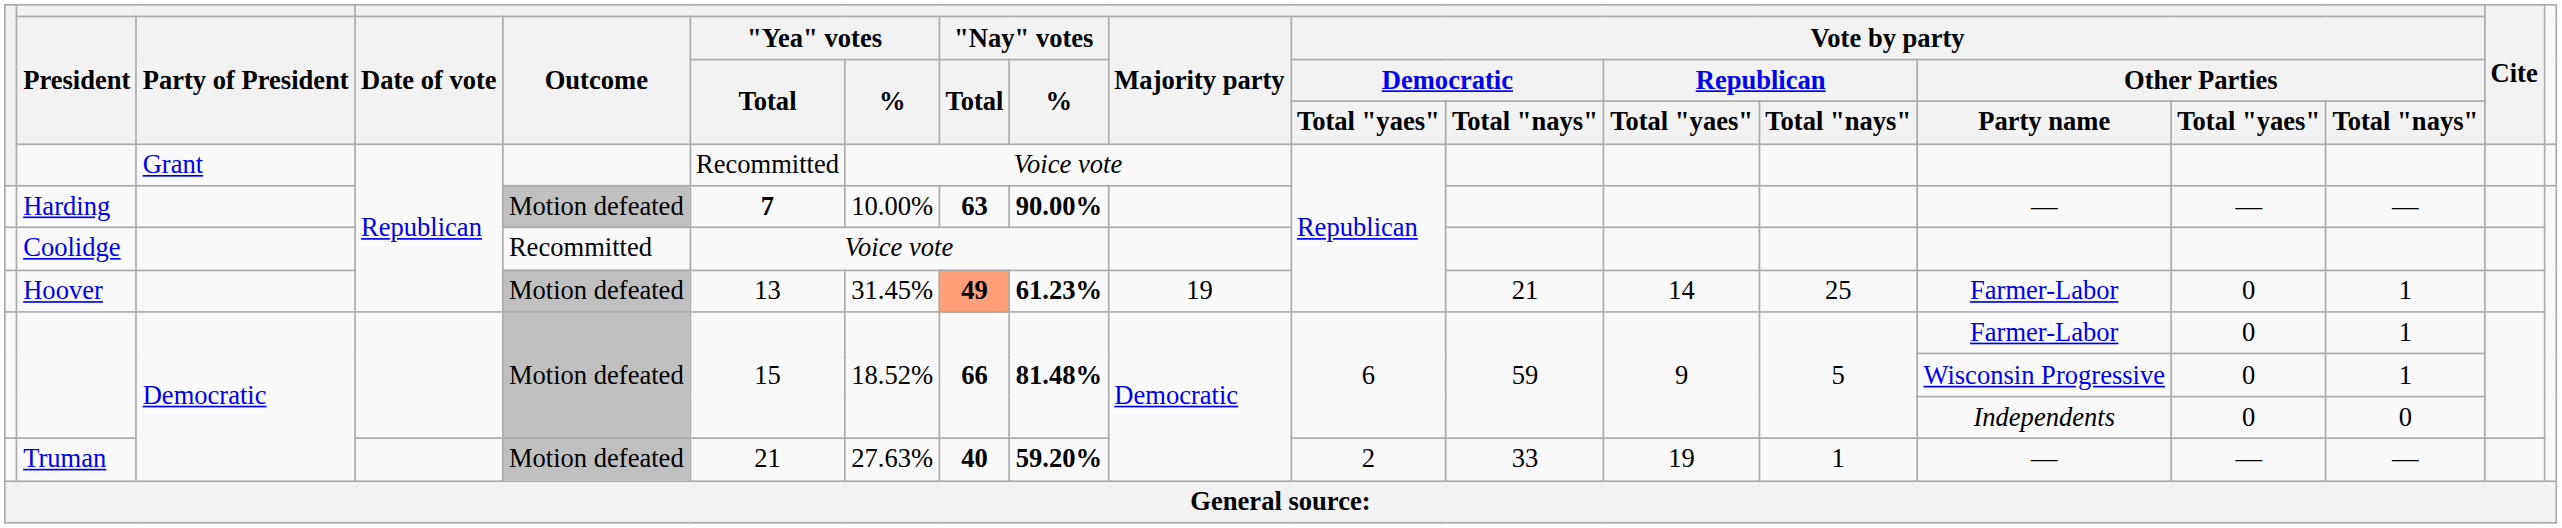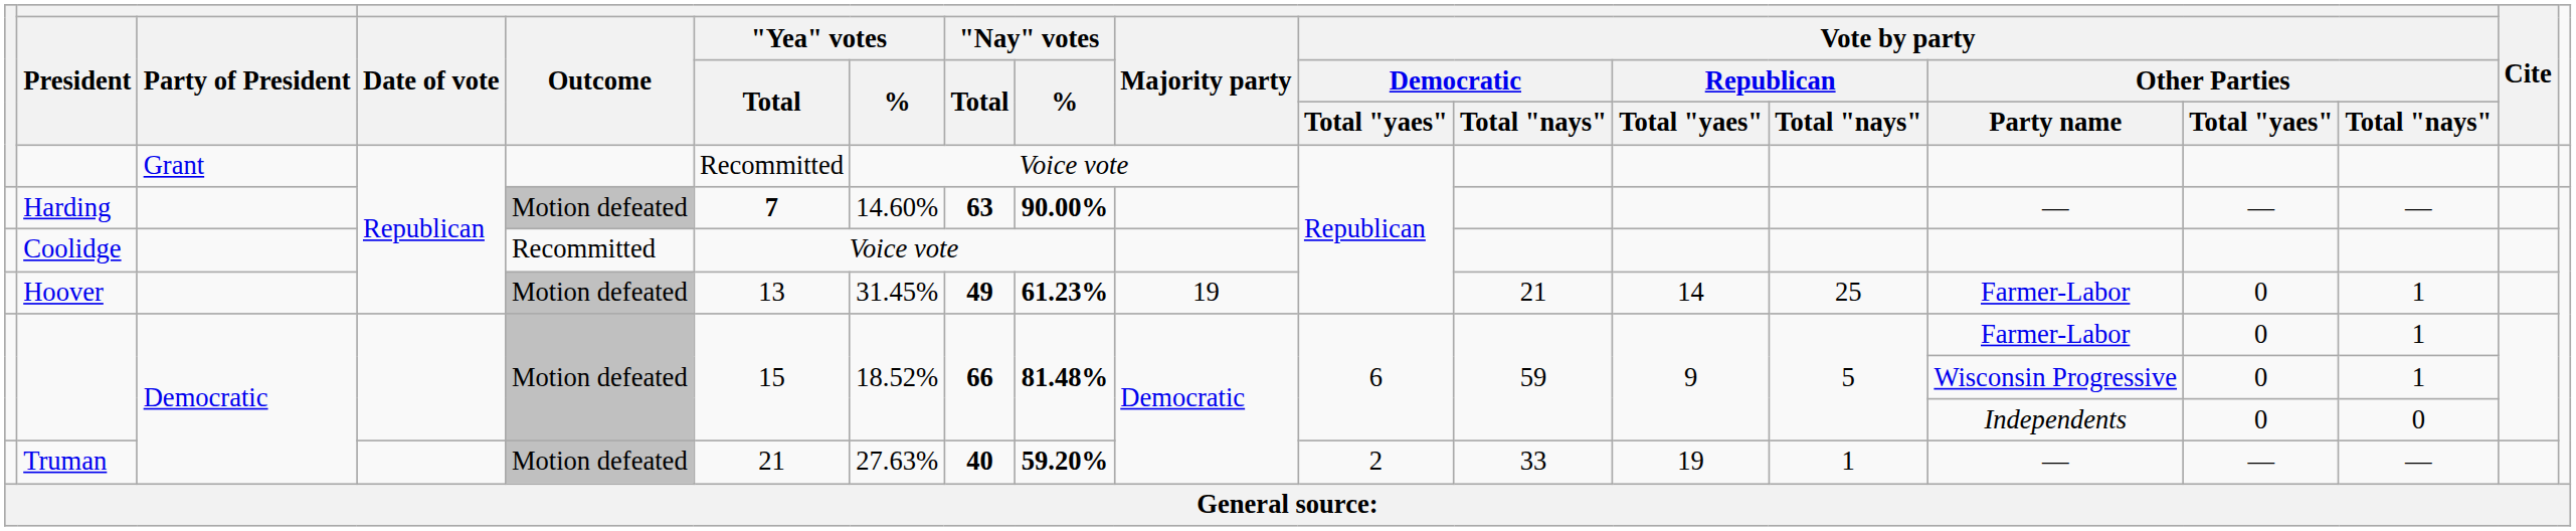 <table class="wikitable sortable">
 <tr>
 <th rowspan=5></th>
 <th colspan=2></th>
 <th colspan=14></th>
 <th rowspan=4>Cite</th>
 </tr>
 <tr>
 <th rowspan=3>President</th>
 <th rowspan=3>Party of President</th>
 <th rowspan=3>Date of vote</th>
 <th rowspan=3>Outcome</th>
 <th colspan=2>"Yea" votes</th>
 <th colspan=2>"Nay" votes</th>
 <th rowspan=3>Majority party</th>
 <th colspan=7>Vote by party</th>
 </tr>
 <tr>
 <th rowspan=2>Total</th>
 <th rowspan=2>%</th>
 <th rowspan=2>Total</th>
 <th rowspan=2>%</th>
 <th colspan=2><a href='#'>Democratic</a></th>
 <th colspan=2><a href='#'>Republican</a></th>
 <th colspan=3>Other Parties</th>
 </tr>
 <tr>
 <th>Total "yaes"</th>
 <th>Total "nays"</th>
 <th>Total "yaes"</th>
 <th>Total "nays"</th>
 <th>Party name</th>
 <th>Total "yaes"</th>
 <th>Total "nays"</th>
 </tr>
 <tr>
 <td></td>
 <td><a href='#'>Grant</a></td>
 <td rowspan=4 ><a href='#'>Republican</a></td>
 <td></td>
 <td>Recommitted</td>
 <td colspan=4 style="text-align:center"><em>Voice vote</em></td>
 <td rowspan=4 ><a href='#'>Republican</a></td>
 <td></td>
 <td></td>
 <td></td>
 <td></td>
 <td></td>
 <td></td>
 <td></td>
 <td></td>
 </tr>
 <tr>
 <td></td>
 <td><a href='#'>Harding</a></td>
 <td></td>
 <td style="background:#c0c0c0">Motion defeated</td>
 <td style="text-align:center"><strong>7</strong></td>
-<td style="text-align:center">10.00%</td>
+<td style="text-align:center">14.60%</td>
 <td style="text-align:center"><strong>63</strong></td>
 <td style="text-align:center"><strong>90.00%</strong></td>
 <td style="text-align:center"></td>
 <td style="text-align:center"></td>
 <td style="text-align:center"></td>
 <td style="text-align:center"></td>
 <td style="text-align:center">—</td>
 <td style="text-align:center">—</td>
 <td style="text-align:center">—</td>
 <td></td>
 </tr>
 <tr>
 <td></td>
 <td><a href='#'>Coolidge</a></td>
 <td></td>
 <td>Recommitted</td>
 <td colspan=4 style="text-align:center"><em>Voice vote</em></td>
 <td></td>
 <td></td>
 <td></td>
 <td></td>
 <td></td>
 <td></td>
 <td></td>
 <td></td>
 </tr>
 <tr>
 <td></td>
 <td><a href='#'>Hoover</a></td>
 <td></td>
 <td style="background:#c0c0c0">Motion defeated</td>
 <td style="text-align:center">13</td>
 <td style="text-align:center">31.45%</td>
-<td style="background: lightsalmon; text-align:center"><strong>49</strong></td>
+<td style="text-align:center"><strong>49</strong></td>
 <td style="text-align:center"><strong>61.23%</strong></td>
 <td style="text-align:center">19</td>
 <td style="text-align:center">21</td>
 <td style="text-align:center">14</td>
 <td style="text-align:center">25</td>
 <td style="text-align:center"><a href='#'>Farmer-Labor</a></td>
 <td style="text-align:center">0</td>
 <td style="text-align:center">1</td>
 <td></td>
 </tr>
 <tr>
 <td rowspan=3></td>
 <td rowspan=3></td>
 <td rowspan=4 ><a href='#'>Democratic</a></td>
 <td rowspan=3></td>
 <td rowspan=3 style="background:#c0c0c0">Motion defeated</td>
 <td rowspan=3 style="text-align:center">15</td>
 <td rowspan=3 style="text-align:center">18.52%</td>
 <td rowspan=3 style="text-align:center"><strong>66</strong></td>
 <td rowspan=3 style="text-align:center"><strong>81.48%</strong></td>
 <td rowspan=4 ><a href='#'>Democratic</a></td>
 <td rowspan=3 style="text-align:center">6</td>
 <td rowspan=3 style="text-align:center">59</td>
 <td rowspan=3 style="text-align:center">9</td>
 <td rowspan=3 style="text-align:center">5</td>
 <td style="text-align:center"><a href='#'>Farmer-Labor</a></td>
 <td style="text-align:center">0</td>
 <td style="text-align:center">1</td>
 <td rowspan=3></td>
 </tr>
 <tr>
 <td style="text-align:center"><a href='#'>Wisconsin Progressive</a></td>
 <td style="text-align:center">0</td>
 <td style="text-align:center">1</td>
 </tr>
 <tr>
 <td style="text-align:center"><em>Independents</em></td>
 <td style="text-align:center">0</td>
 <td style="text-align:center">0</td>
 </tr>
 <tr>
 <td></td>
 <td><a href='#'>Truman</a></td>
 <td></td>
 <td style="background:#c0c0c0">Motion defeated</td>
 <td style="text-align:center">21</td>
 <td style="text-align:center">27.63%</td>
 <td style="text-align:center"><strong>40</strong></td>
 <td style="text-align:center"><strong>59.20%</strong></td>
 <td style="text-align:center">2</td>
 <td style="text-align:center">33</td>
 <td style="text-align:center">19</td>
 <td style="text-align:center">1</td>
 <td style="text-align:center">—</td>
 <td style="text-align:center">—</td>
 <td style="text-align:center">—</td>
 <td></td>
 </tr>
 <tr>
 <th colspan=20>General source:</th>
 </tr>
 </table>
